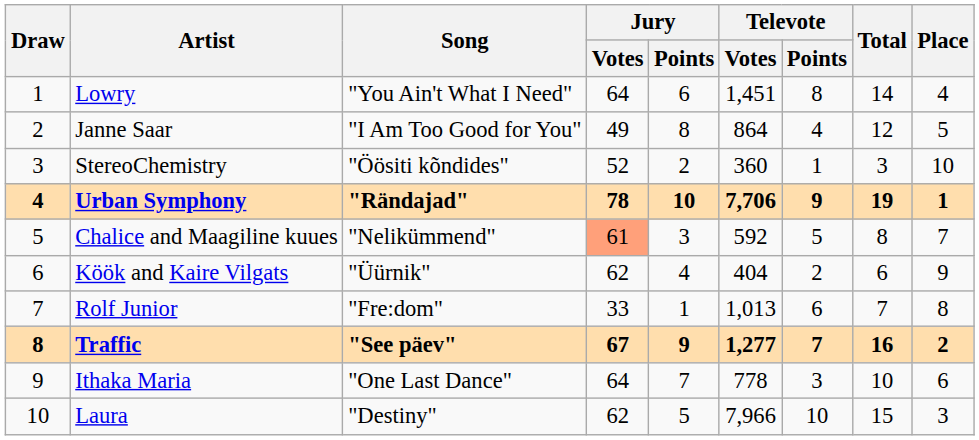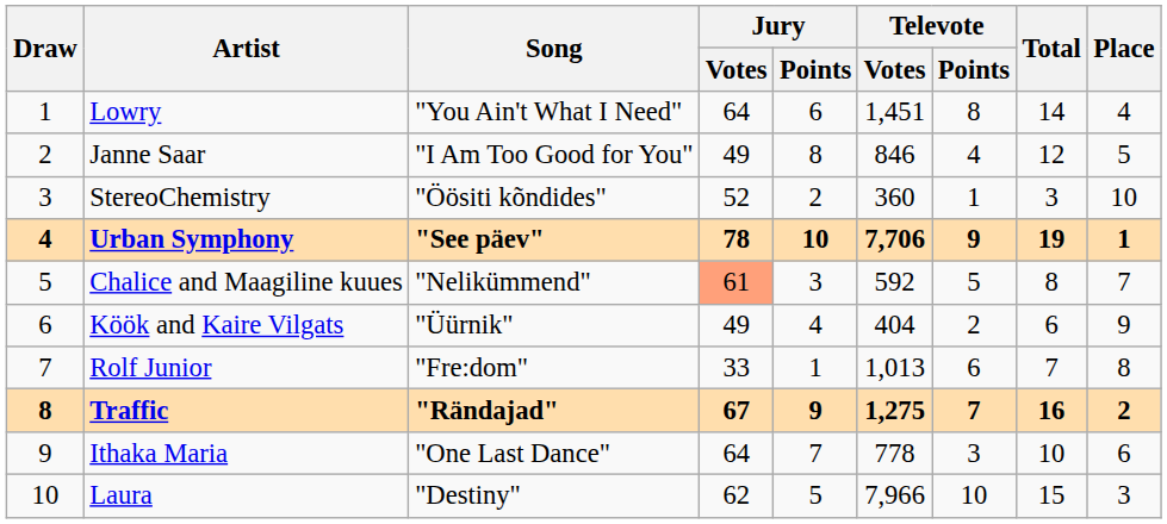 <table class="sortable wikitable" style="margin: 1em auto 1em auto; text-align:center;">
 <tr>
 <th rowspan="2">Draw</th>
 <th rowspan="2">Artist</th>
 <th rowspan="2">Song</th>
 <th colspan="2">Jury</th>
 <th colspan="2">Televote</th>
 <th rowspan="2">Total</th>
 <th rowspan="2">Place</th>
 </tr>
 <tr>
 <th>Votes</th>
 <th>Points</th>
 <th>Votes</th>
 <th>Points</th>
 </tr>
 <tr>
 <td>1</td>
 <td align="left"><a href='#'>Lowry</a></td>
 <td align="left">"You Ain't What I Need"</td>
 <td>64</td>
 <td>6</td>
 <td>1,451</td>
 <td>8</td>
 <td>14</td>
 <td>4</td>
 </tr>
 <tr>
 <td>2</td>
 <td align="left">Janne Saar</td>
 <td align="left">"I Am Too Good for You"</td>
 <td>49</td>
 <td>8</td>
-<td>864</td>
+<td>846</td>
 <td>4</td>
 <td>12</td>
 <td>5</td>
 </tr>
 <tr>
 <td>3</td>
 <td align="left">StereoChemistry</td>
 <td align="left">"Öösiti kõndides"</td>
 <td>52</td>
 <td>2</td>
 <td>360</td>
 <td>1</td>
 <td>3</td>
 <td>10</td>
 </tr>
 <tr style="font-weight:bold; background:navajowhite;">
 <td>4</td>
 <td align="left"><a href='#'>Urban Symphony</a></td>
-<td align="left">"Rändajad"</td>
+<td align="left">"See päev"</td>
 <td>78</td>
 <td>10</td>
 <td>7,706</td>
 <td>9</td>
 <td>19</td>
 <td>1</td>
 </tr>
 <tr>
 <td>5</td>
 <td align="left"><a href='#'>Chalice</a> and Maagiline kuues</td>
 <td align="left">"Nelikümmend"</td>
 <td style="background: lightsalmon;">61</td>
 <td>3</td>
 <td>592</td>
 <td>5</td>
 <td>8</td>
 <td>7</td>
 </tr>
 <tr>
 <td>6</td>
 <td align="left"><a href='#'>Köök</a> and <a href='#'>Kaire Vilgats</a></td>
 <td align="left">"Üürnik"</td>
-<td>62</td>
+<td>49</td>
 <td>4</td>
 <td>404</td>
 <td>2</td>
 <td>6</td>
 <td>9</td>
 </tr>
 <tr>
 <td>7</td>
 <td align="left"><a href='#'>Rolf Junior</a></td>
 <td align="left">"Fre:dom"</td>
 <td>33</td>
 <td>1</td>
 <td>1,013</td>
 <td>6</td>
 <td>7</td>
 <td>8</td>
 </tr>
 <tr style="font-weight:bold; background:navajowhite;">
 <td>8</td>
 <td align="left"><a href='#'>Traffic</a></td>
-<td align="left">"See päev"</td>
+<td align="left">"Rändajad"</td>
 <td>67</td>
 <td>9</td>
-<td>1,277</td>
+<td>1,275</td>
 <td>7</td>
 <td>16</td>
 <td>2</td>
 </tr>
 <tr>
 <td>9</td>
 <td align="left"><a href='#'>Ithaka Maria</a></td>
 <td align="left">"One Last Dance"</td>
 <td>64</td>
 <td>7</td>
 <td>778</td>
 <td>3</td>
 <td>10</td>
 <td>6</td>
 </tr>
 <tr>
 <td>10</td>
 <td align="left"><a href='#'>Laura</a></td>
 <td align="left">"Destiny"</td>
 <td>62</td>
 <td>5</td>
 <td>7,966</td>
 <td>10</td>
 <td>15</td>
 <td>3</td>
 </tr>
 </table>
